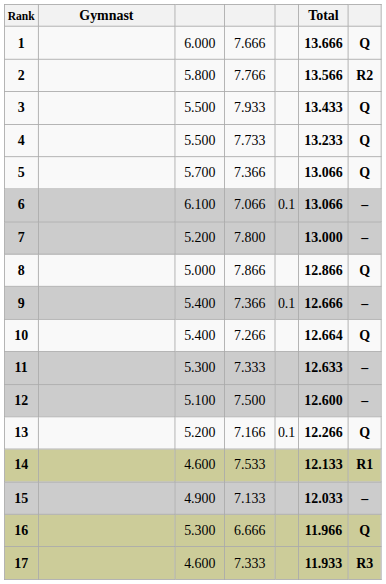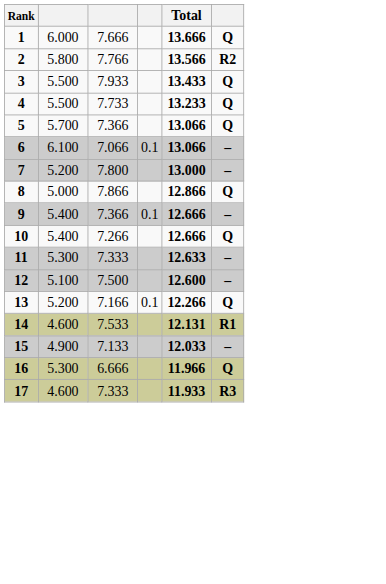 <table style="text-align:center;" class="wikitable sortable">
 <tr>
 <th scope="col" style="width:15px;"><small>Rank</small></th>
-<th scope="col" style="width:150px;">Gymnast</th>
 <th scope="col" style="width:50px;"><small></small></th>
 <th scope="col" style="width:50px;"><small></small></th>
 <th scope="col" style="width:20px;"><small></small></th>
 <th scope="col" style="width:50px;">Total</th>
 <th scope="col" style="width:30px;"><small></small></th>
 </tr>
 <tr>
 <td scope="row" style="text-align:center"><strong>1</strong></td>
-<td style="height:30px; text-align:left;"></td>
 <td>6.000</td>
 <td>7.666</td>
 <td></td>
 <td><strong>13.666</strong></td>
 <td><strong>Q</strong></td>
 </tr>
 <tr>
 <td scope="row" style="text-align:center"><strong>2</strong></td>
-<td style="height:30px; text-align:left;"></td>
 <td>5.800</td>
 <td>7.766</td>
 <td></td>
 <td><strong>13.566</strong></td>
 <td><strong>R2</strong></td>
 </tr>
 <tr>
 <td scope="row" style="text-align:center"><strong>3</strong></td>
-<td style="height:30px; text-align:left;"></td>
 <td>5.500</td>
 <td>7.933</td>
 <td></td>
 <td><strong>13.433</strong></td>
 <td><strong>Q</strong></td>
 </tr>
 <tr>
 <td scope="row" style="text-align:center"><strong>4</strong></td>
-<td style="height:30px; text-align:left;"></td>
 <td>5.500</td>
 <td>7.733</td>
 <td></td>
 <td><strong>13.233</strong></td>
 <td><strong>Q</strong></td>
 </tr>
 <tr>
 <td scope="row" style="text-align:center"><strong>5</strong></td>
-<td style="height:30px; text-align:left;"></td>
 <td>5.700</td>
 <td>7.366</td>
 <td></td>
 <td><strong>13.066</strong></td>
 <td><strong>Q</strong></td>
 </tr>
 <tr style="background:#cccccc;">
 <td scope="row" style="text-align:center"><strong>6</strong></td>
-<td style="height:30px; text-align:left;"></td>
 <td>6.100</td>
 <td>7.066</td>
 <td>0.1</td>
 <td><strong>13.066</strong></td>
 <td><strong>–</strong></td>
 </tr>
 <tr style="background:#cccccc;">
 <td scope="row" style="text-align:center"><strong>7</strong></td>
-<td style="height:30px; text-align:left;"></td>
 <td>5.200</td>
 <td>7.800</td>
 <td></td>
 <td><strong>13.000</strong></td>
 <td><strong>–</strong></td>
 </tr>
 <tr>
 <td scope="row" style="text-align:center"><strong>8</strong></td>
-<td style="height:30px; text-align:left;"></td>
 <td>5.000</td>
 <td>7.866</td>
 <td></td>
 <td><strong>12.866</strong></td>
 <td><strong>Q</strong></td>
 </tr>
 <tr style="background:#cccccc;">
 <td scope="row" style="text-align:center"><strong>9</strong></td>
-<td style="height:30px; text-align:left;"></td>
 <td>5.400</td>
 <td>7.366</td>
 <td>0.1</td>
 <td><strong>12.666</strong></td>
 <td><strong>–</strong></td>
 </tr>
 <tr>
 <td scope="row" style="text-align:center"><strong>10</strong></td>
-<td style="height:30px; text-align:left;"></td>
 <td>5.400</td>
 <td>7.266</td>
 <td></td>
-<td><strong>12.664</strong></td>
+<td><strong>12.666</strong></td>
 <td><strong>Q</strong></td>
 </tr>
 <tr style="background:#cccccc;">
 <td scope="row" style="text-align:center"><strong>11</strong></td>
-<td style="height:30px; text-align:left;"></td>
 <td>5.300</td>
 <td>7.333</td>
 <td></td>
 <td><strong>12.633</strong></td>
 <td><strong>–</strong></td>
 </tr>
 <tr style="background:#cccccc;">
 <td scope="row" style="text-align:center"><strong>12</strong></td>
-<td style="height:30px; text-align:left;"></td>
 <td>5.100</td>
 <td>7.500</td>
 <td></td>
 <td><strong>12.600</strong></td>
 <td><strong>–</strong></td>
 </tr>
 <tr>
 <td scope="row" style="text-align:center"><strong>13</strong></td>
-<td style="height:30px; text-align:left;"></td>
 <td>5.200</td>
 <td>7.166</td>
 <td>0.1</td>
 <td><strong>12.266</strong></td>
 <td><strong>Q</strong></td>
 </tr>
 <tr style="background:#cccc99;">
 <td scope="row" style="text-align:center"><strong>14</strong></td>
-<td style="height:30px; text-align:left;"></td>
 <td>4.600</td>
 <td>7.533</td>
 <td></td>
-<td><strong>12.133</strong></td>
+<td><strong>12.131</strong></td>
 <td><strong>R1</strong></td>
 </tr>
 <tr style="background:#cccccc;">
 <td scope="row" style="text-align:center"><strong>15</strong></td>
-<td style="height:30px; text-align:left;"></td>
 <td>4.900</td>
 <td>7.133</td>
 <td></td>
 <td><strong>12.033</strong></td>
 <td><strong>–</strong></td>
 </tr>
 <tr style="background:#cccc99;">
 <td scope="row" style="text-align:center"><strong>16</strong></td>
-<td style="height:30px; text-align:left;"></td>
 <td>5.300</td>
 <td>6.666</td>
 <td></td>
 <td><strong>11.966</strong></td>
 <td><strong>Q</strong></td>
 </tr>
 <tr style="background:#cccc99;">
 <td scope="row" style="text-align:center"><strong>17</strong></td>
-<td style="height:30px; text-align:left;"></td>
 <td>4.600</td>
 <td>7.333</td>
 <td></td>
 <td><strong>11.933</strong></td>
 <td><strong>R3</strong></td>
 </tr>
 </table>
